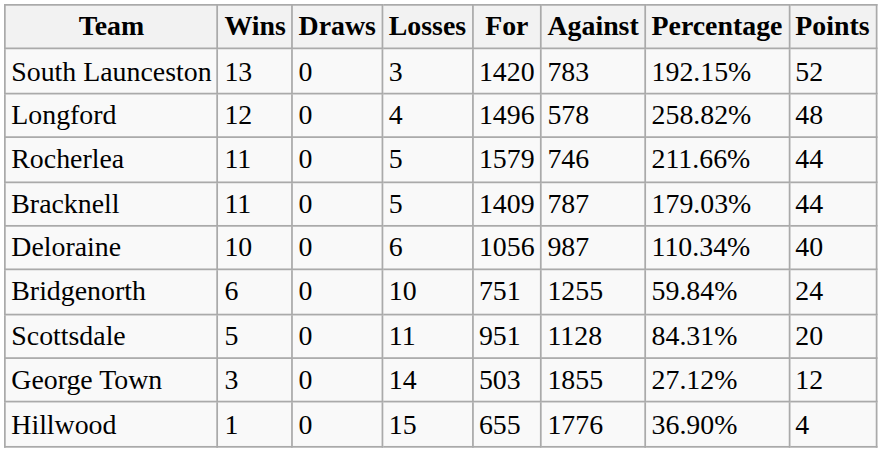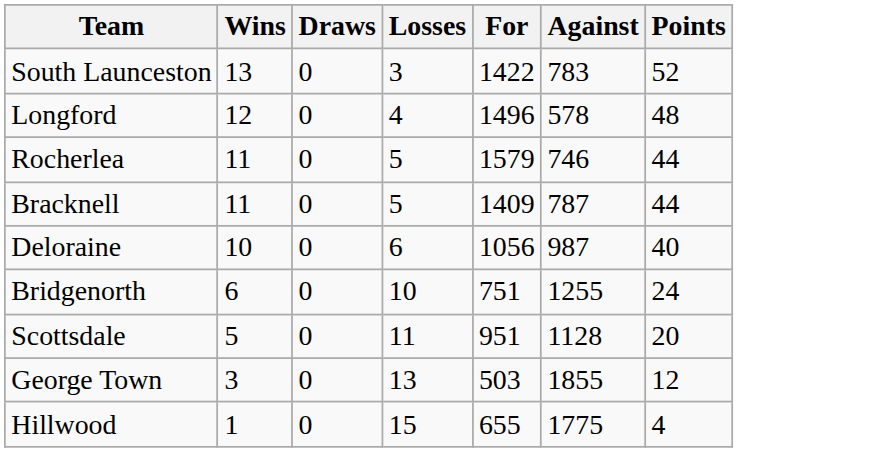 <table class="wikitable">
 <tr>
 <th>Team</th>
 <th>Wins</th>
 <th>Draws</th>
 <th>Losses</th>
 <th>For</th>
 <th>Against</th>
-<th>Percentage</th>
 <th>Points</th>
 </tr>
 <tr>
 <td>South Launceston</td>
 <td>13</td>
 <td>0</td>
 <td>3</td>
-<td>1420</td>
+<td>1422</td>
 <td>783</td>
-<td>192.15%</td>
 <td>52</td>
 </tr>
 <tr>
 <td>Longford</td>
 <td>12</td>
 <td>0</td>
 <td>4</td>
 <td>1496</td>
 <td>578</td>
-<td>258.82%</td>
 <td>48</td>
 </tr>
 <tr>
 <td>Rocherlea</td>
 <td>11</td>
 <td>0</td>
 <td>5</td>
 <td>1579</td>
 <td>746</td>
-<td>211.66%</td>
 <td>44</td>
 </tr>
 <tr>
 <td>Bracknell</td>
 <td>11</td>
 <td>0</td>
 <td>5</td>
 <td>1409</td>
 <td>787</td>
-<td>179.03%</td>
 <td>44</td>
 </tr>
 <tr>
 <td>Deloraine</td>
 <td>10</td>
 <td>0</td>
 <td>6</td>
 <td>1056</td>
 <td>987</td>
-<td>110.34%</td>
 <td>40</td>
 </tr>
 <tr>
 <td>Bridgenorth</td>
 <td>6</td>
 <td>0</td>
 <td>10</td>
 <td>751</td>
 <td>1255</td>
-<td>59.84%</td>
 <td>24</td>
 </tr>
 <tr>
 <td>Scottsdale</td>
 <td>5</td>
 <td>0</td>
 <td>11</td>
 <td>951</td>
 <td>1128</td>
-<td>84.31%</td>
 <td>20</td>
 </tr>
 <tr>
 <td>George Town</td>
 <td>3</td>
 <td>0</td>
-<td>14</td>
+<td>13</td>
 <td>503</td>
 <td>1855</td>
-<td>27.12%</td>
 <td>12</td>
 </tr>
 <tr>
 <td>Hillwood</td>
 <td>1</td>
 <td>0</td>
 <td>15</td>
 <td>655</td>
-<td>1776</td>
-<td>36.90%</td>
+<td>1775</td>
 <td>4</td>
 </tr>
 </table>
